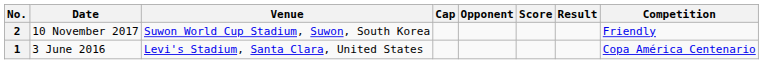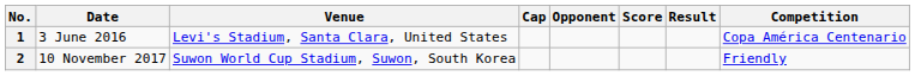 <table class="wikitable sortable plainrowheaders">
 <tr>
 <th scope=col>No.</th>
 <th scope=col>Date</th>
 <th scope=col>Venue</th>
 <th scope=col>Cap</th>
 <th scope=col>Opponent</th>
 <th scope=col>Score</th>
 <th scope=col>Result</th>
 <th scope=col>Competition</th>
 </tr>
 <tr>
+<th scope=row>1</th>
+<td>3 June 2016</td>
+<td><a href='#'>Levi's Stadium</a>, <a href='#'>Santa Clara</a>, United States</td>
+<td></td>
+<td></td>
+<td></td>
+<td></td>
+<td><a href='#'>Copa América Centenario</a></td>
+</tr>
+<tr>
 <th scope=row>2</th>
 <td>10 November 2017</td>
 <td><a href='#'>Suwon World Cup Stadium</a>, <a href='#'>Suwon</a>, South Korea</td>
 <td></td>
 <td></td>
 <td></td>
 <td></td>
 <td><a href='#'>Friendly</a></td>
 </tr>
-<tr>
-<th scope=row>1</th>
-<td>3 June 2016</td>
-<td><a href='#'>Levi's Stadium</a>, <a href='#'>Santa Clara</a>, United States</td>
-<td></td>
-<td></td>
-<td></td>
-<td></td>
-<td><a href='#'>Copa América Centenario</a></td>
-</tr>
 </table>
